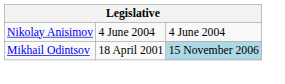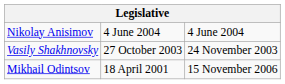 <table class="wikitable sortable">
 <tr>
 <th colspan=3>Legislative</th>
 </tr>
 <tr>
 <td><a href='#'>Nikolay Anisimov</a></td>
 <td>4 June 2004</td>
 <td>4 June 2004</td>
 </tr>
 <tr>
+<td><em><a href='#'>Vasily Shakhnovsky</a></em></td>
+<td>27 October 2003</td>
+<td>24 November 2003</td>
+</tr>
+<tr>
 <td><a href='#'>Mikhail Odintsov</a></td>
 <td>18 April 2001</td>
-<td style="background: lightblue;">15 November 2006</td>
+<td>15 November 2006</td>
 </tr>
 </table>
